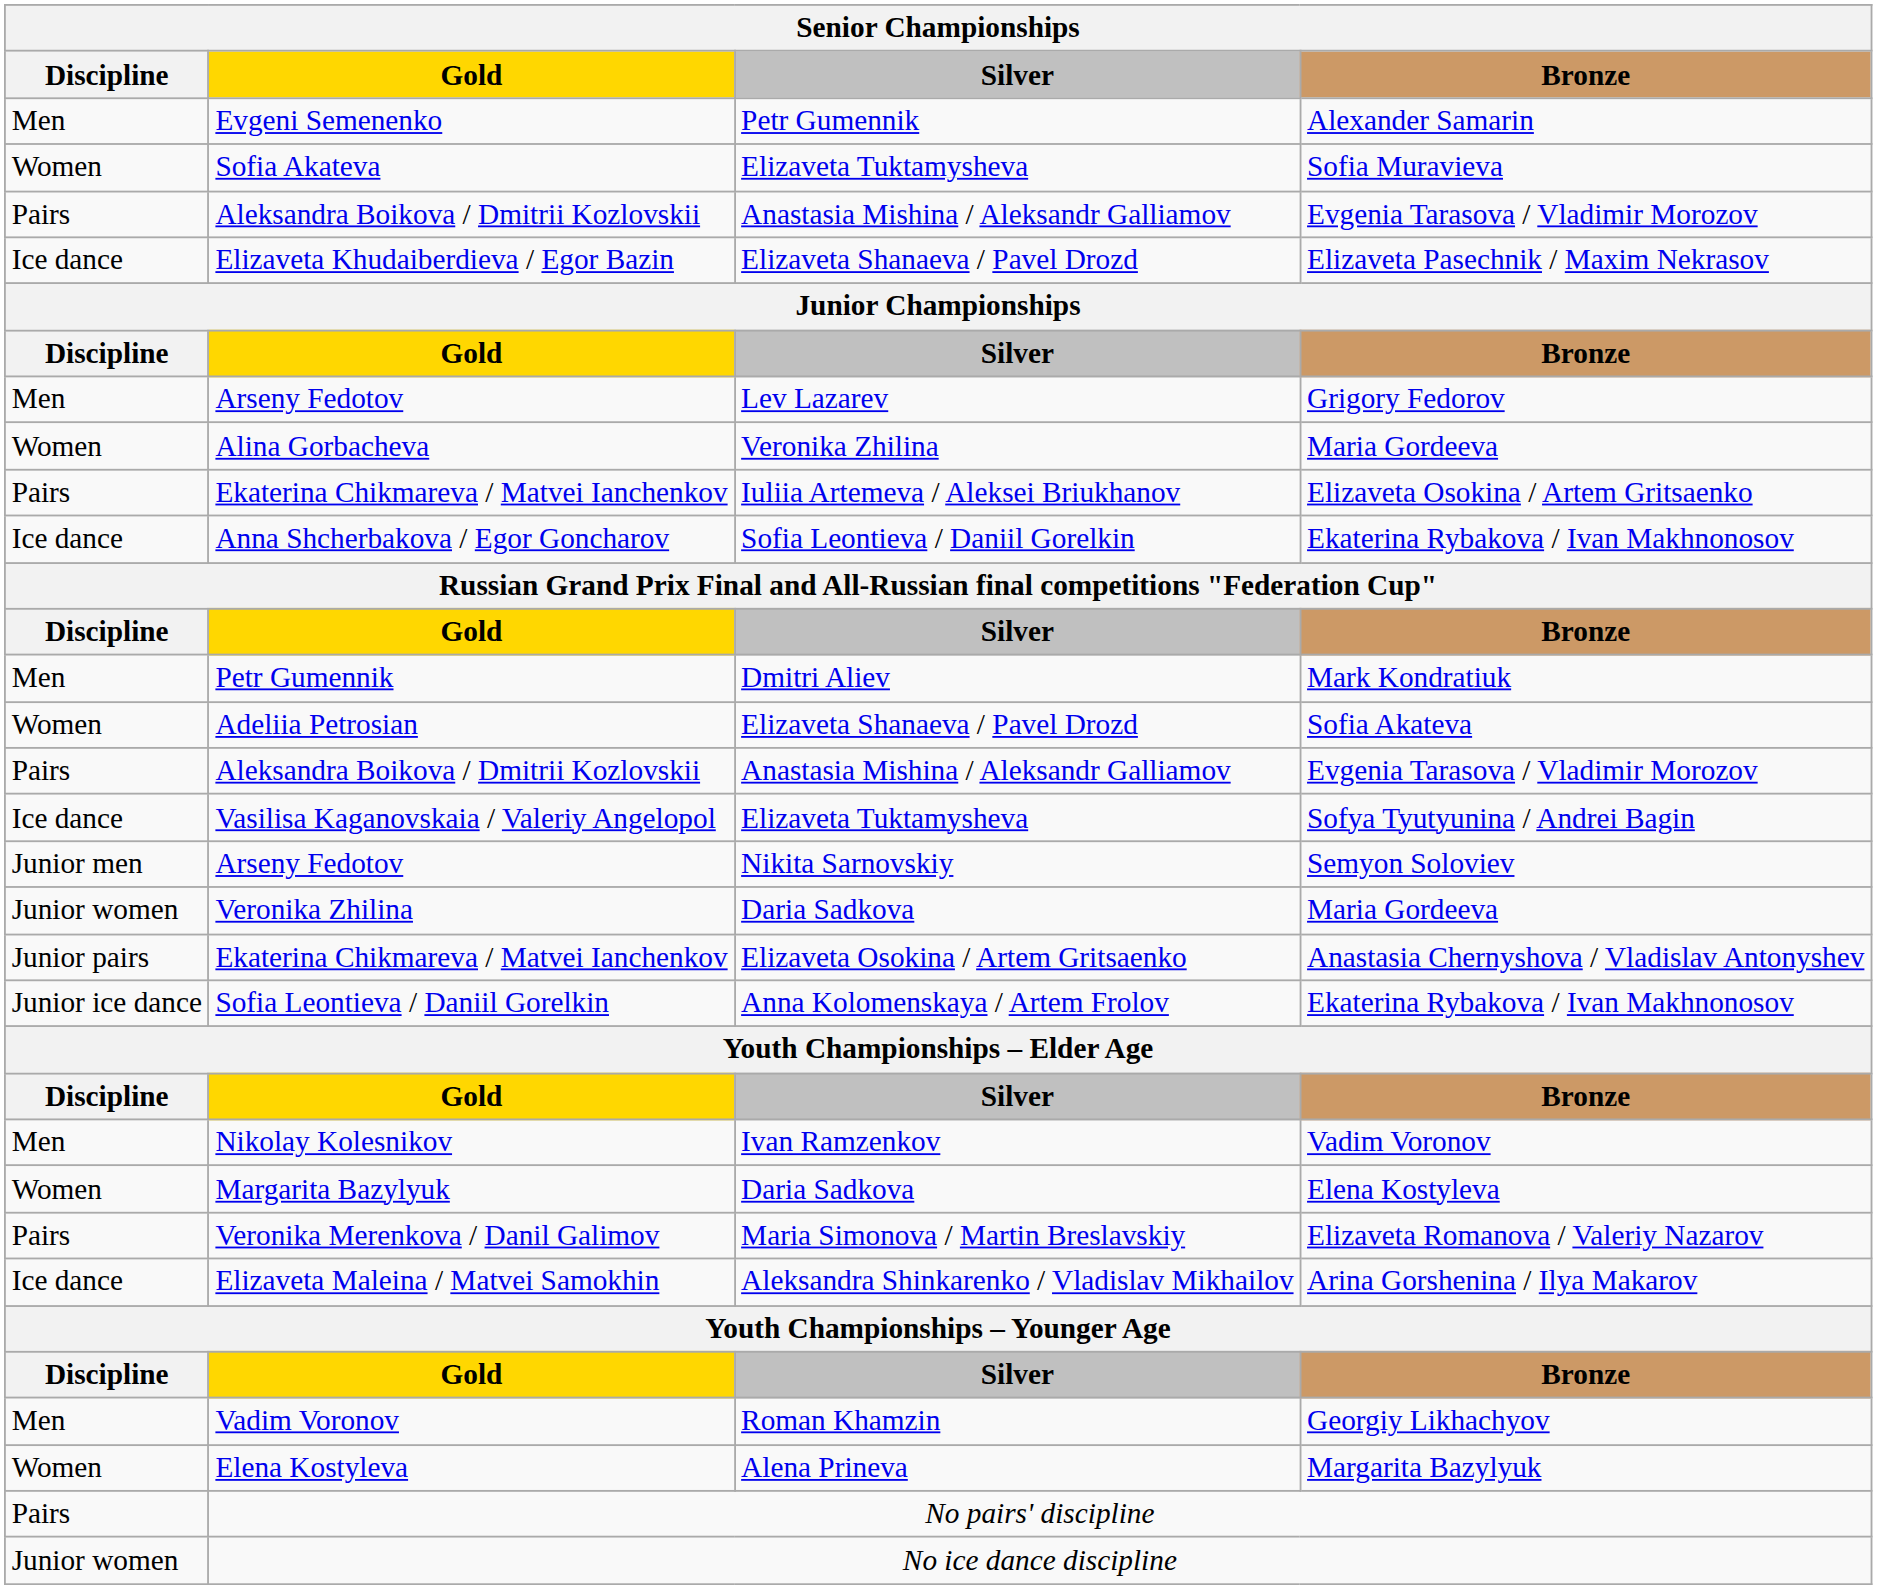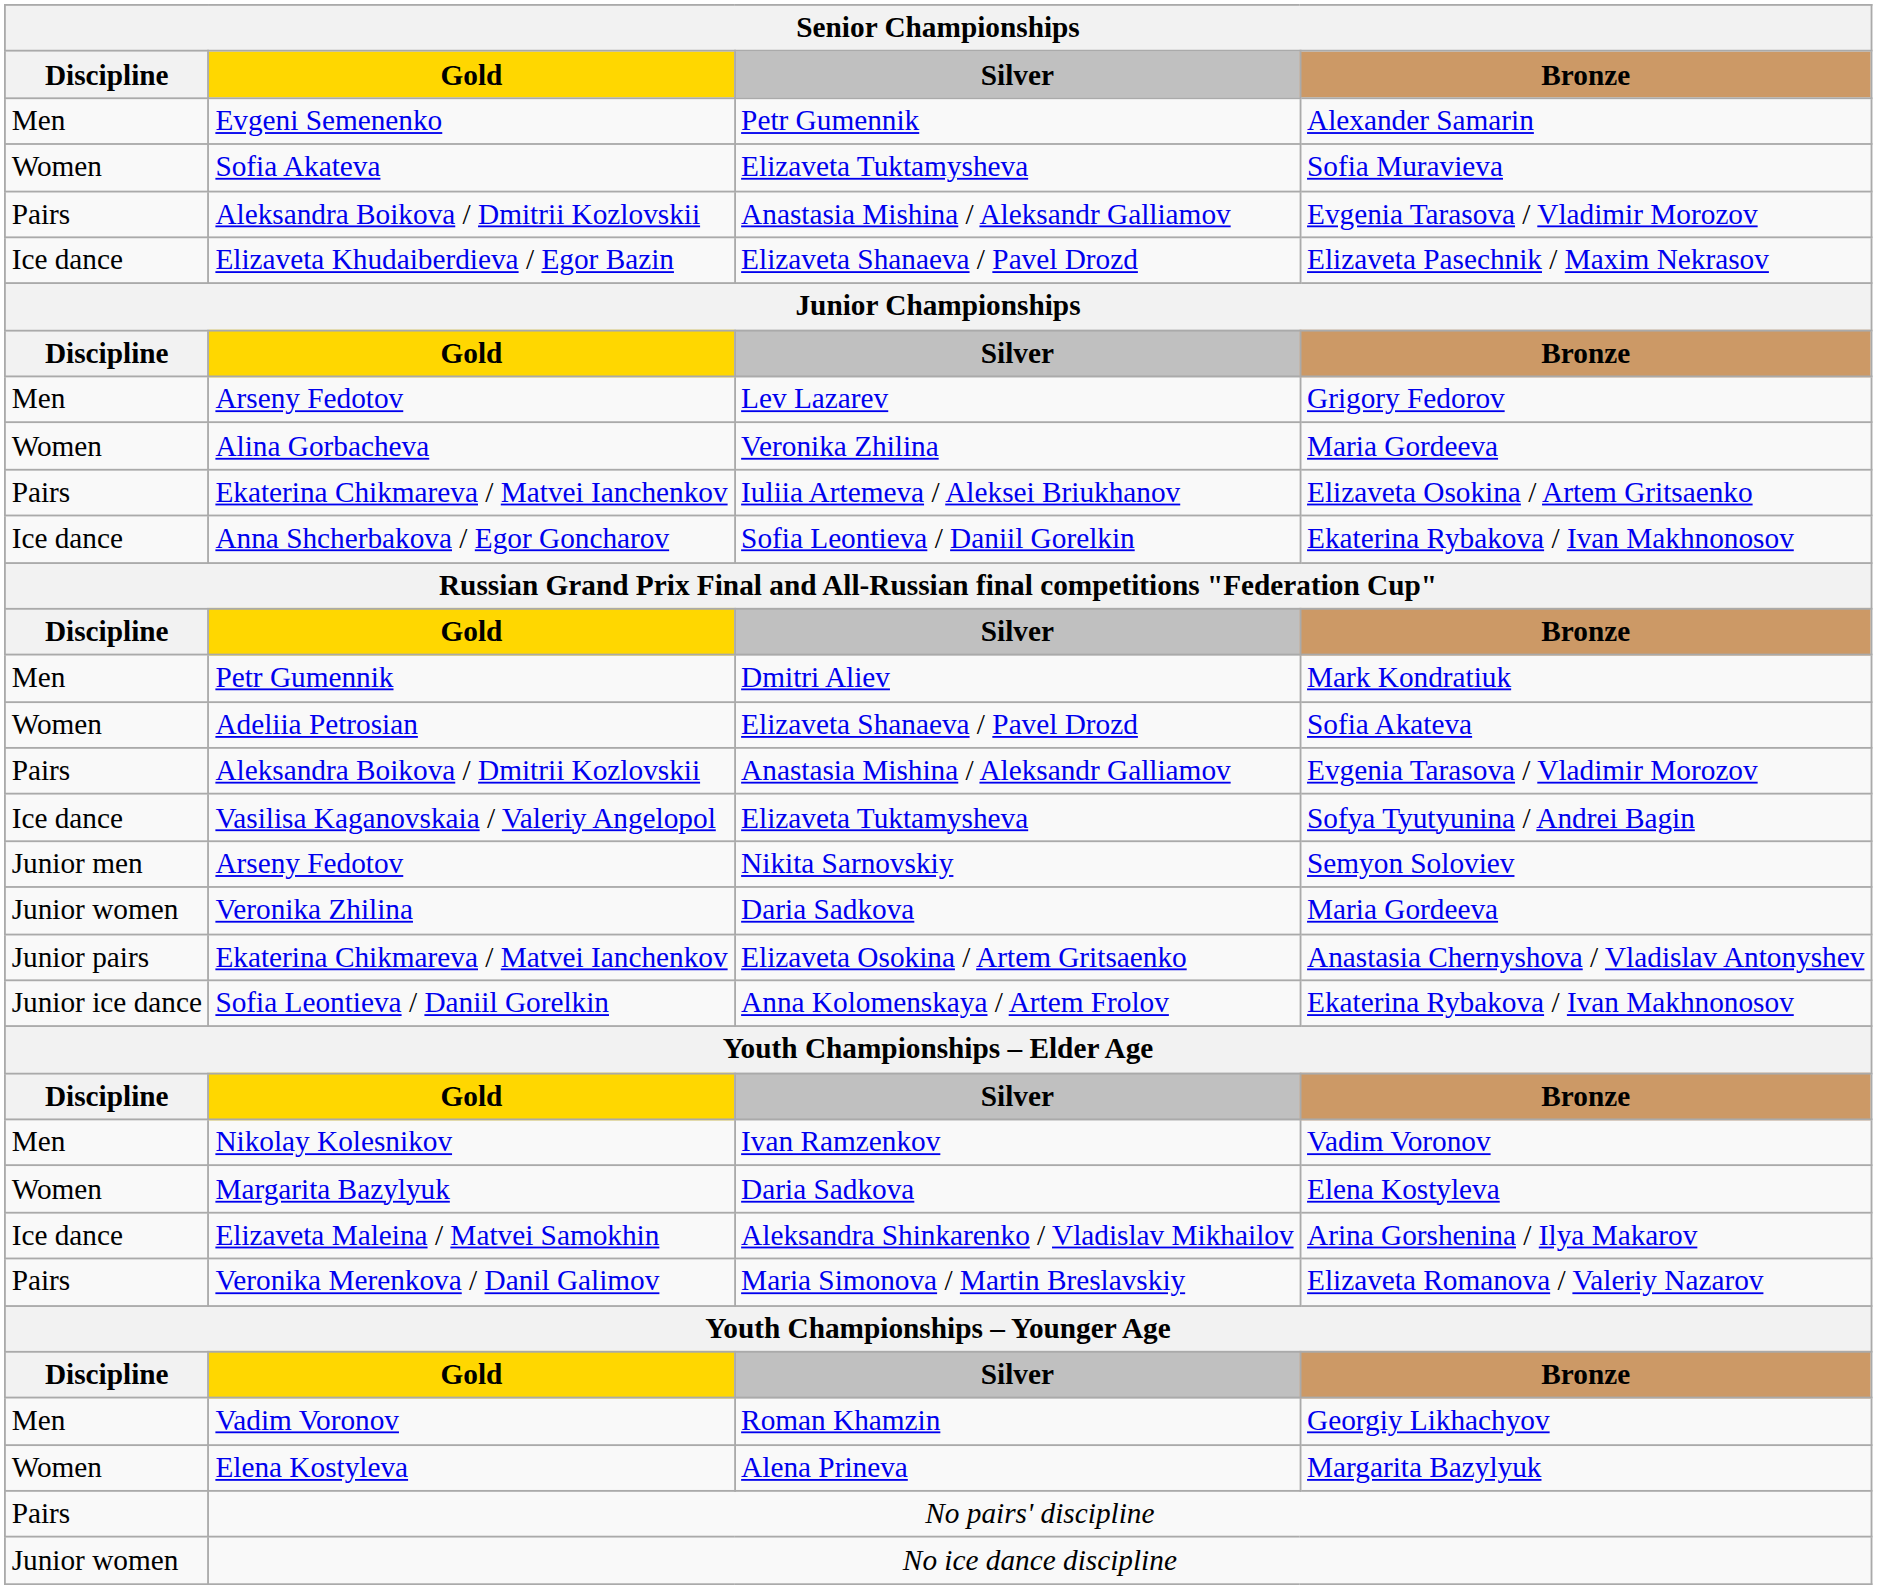 <table class="wikitable">
 <tr>
 <th colspan=4>Senior Championships</th>
 </tr>
 <tr>
 <th>Discipline</th>
 <td align=center bgcolor=gold><strong>Gold</strong></td>
 <td align=center bgcolor=silver><strong>Silver</strong></td>
 <td align=center bgcolor=cc9966><strong>Bronze</strong></td>
 </tr>
 <tr>
 <td>Men</td>
 <td><a href='#'>Evgeni Semenenko</a></td>
 <td><a href='#'>Petr Gumennik</a></td>
 <td><a href='#'>Alexander Samarin</a></td>
 </tr>
 <tr>
 <td>Women</td>
 <td><a href='#'>Sofia Akateva</a></td>
 <td><a href='#'>Elizaveta Tuktamysheva</a></td>
 <td><a href='#'>Sofia Muravieva</a></td>
 </tr>
 <tr>
 <td>Pairs</td>
 <td><a href='#'>Aleksandra Boikova</a> / <a href='#'>Dmitrii Kozlovskii</a></td>
 <td><a href='#'>Anastasia Mishina</a> / <a href='#'>Aleksandr Galliamov</a></td>
 <td><a href='#'>Evgenia Tarasova</a> / <a href='#'>Vladimir Morozov</a></td>
 </tr>
 <tr>
 <td>Ice dance</td>
 <td><a href='#'>Elizaveta Khudaiberdieva</a> / <a href='#'>Egor Bazin</a></td>
 <td><a href='#'>Elizaveta Shanaeva</a> / <a href='#'>Pavel Drozd</a></td>
 <td><a href='#'>Elizaveta Pasechnik</a> / <a href='#'>Maxim Nekrasov</a></td>
 </tr>
 <tr>
 <th colspan=4>Junior Championships</th>
 </tr>
 <tr>
 <th>Discipline</th>
 <td align=center bgcolor=gold><strong>Gold</strong></td>
 <td align=center bgcolor=silver><strong>Silver</strong></td>
 <td align=center bgcolor=cc9966><strong>Bronze</strong></td>
 </tr>
 <tr>
 <td>Men</td>
 <td><a href='#'>Arseny Fedotov</a></td>
 <td><a href='#'>Lev Lazarev</a></td>
 <td><a href='#'>Grigory Fedorov</a></td>
 </tr>
 <tr>
 <td>Women</td>
 <td><a href='#'>Alina Gorbacheva</a></td>
 <td><a href='#'>Veronika Zhilina</a></td>
 <td><a href='#'>Maria Gordeeva</a></td>
 </tr>
 <tr>
 <td>Pairs</td>
 <td><a href='#'>Ekaterina Chikmareva</a> / <a href='#'>Matvei Ianchenkov</a></td>
 <td><a href='#'>Iuliia Artemeva</a> / <a href='#'>Aleksei Briukhanov</a></td>
 <td><a href='#'>Elizaveta Osokina</a> / <a href='#'>Artem Gritsaenko</a></td>
 </tr>
 <tr>
 <td>Ice dance</td>
 <td><a href='#'>Anna Shcherbakova</a> / <a href='#'>Egor Goncharov</a></td>
 <td><a href='#'>Sofia Leontieva</a> / <a href='#'>Daniil Gorelkin</a></td>
 <td><a href='#'>Ekaterina Rybakova</a> / <a href='#'>Ivan Makhnonosov</a></td>
 </tr>
 <tr>
 <th colspan=4>Russian Grand Prix Final and All-Russian final competitions "Federation Cup"</th>
 </tr>
 <tr>
 <th>Discipline</th>
 <td align=center bgcolor=gold><strong>Gold</strong></td>
 <td align=center bgcolor=silver><strong>Silver</strong></td>
 <td align=center bgcolor=cc9966><strong>Bronze</strong></td>
 </tr>
 <tr>
 <td>Men</td>
 <td><a href='#'>Petr Gumennik</a></td>
 <td><a href='#'>Dmitri Aliev</a></td>
 <td><a href='#'>Mark Kondratiuk</a></td>
 </tr>
 <tr>
 <td>Women</td>
 <td><a href='#'>Adeliia Petrosian</a></td>
 <td><a href='#'>Elizaveta Shanaeva</a> / <a href='#'>Pavel Drozd</a></td>
 <td><a href='#'>Sofia Akateva</a></td>
 </tr>
 <tr>
 <td>Pairs</td>
 <td><a href='#'>Aleksandra Boikova</a> / <a href='#'>Dmitrii Kozlovskii</a></td>
 <td><a href='#'>Anastasia Mishina</a> / <a href='#'>Aleksandr Galliamov</a></td>
 <td><a href='#'>Evgenia Tarasova</a> / <a href='#'>Vladimir Morozov</a></td>
 </tr>
 <tr>
 <td>Ice dance</td>
 <td><a href='#'>Vasilisa Kaganovskaia</a> / <a href='#'>Valeriy Angelopol</a></td>
 <td><a href='#'>Elizaveta Tuktamysheva</a></td>
 <td><a href='#'>Sofya Tyutyunina</a> / <a href='#'>Andrei Bagin</a></td>
 </tr>
 <tr>
 <td>Junior men</td>
 <td><a href='#'>Arseny Fedotov</a></td>
 <td><a href='#'>Nikita Sarnovskiy</a></td>
 <td><a href='#'>Semyon Soloviev</a></td>
 </tr>
 <tr>
 <td>Junior women</td>
 <td><a href='#'>Veronika Zhilina</a></td>
 <td><a href='#'>Daria Sadkova</a></td>
 <td><a href='#'>Maria Gordeeva</a></td>
 </tr>
 <tr>
 <td>Junior pairs</td>
 <td><a href='#'>Ekaterina Chikmareva</a> / <a href='#'>Matvei Ianchenkov</a></td>
 <td><a href='#'>Elizaveta Osokina</a> / <a href='#'>Artem Gritsaenko</a></td>
 <td><a href='#'>Anastasia Chernyshova</a> / <a href='#'>Vladislav Antonyshev</a></td>
 </tr>
 <tr>
 <td>Junior ice dance</td>
 <td><a href='#'>Sofia Leontieva</a> / <a href='#'>Daniil Gorelkin</a></td>
 <td><a href='#'>Anna Kolomenskaya</a> / <a href='#'>Artem Frolov</a></td>
 <td><a href='#'>Ekaterina Rybakova</a> / <a href='#'>Ivan Makhnonosov</a></td>
 </tr>
 <tr>
 <th colspan=4>Youth Championships – Elder Age</th>
 </tr>
 <tr>
 <th>Discipline</th>
 <td align=center bgcolor=gold><strong>Gold</strong></td>
 <td align=center bgcolor=silver><strong>Silver</strong></td>
 <td align=center bgcolor=cc9966><strong>Bronze</strong></td>
 </tr>
 <tr>
 <td>Men</td>
 <td><a href='#'>Nikolay Kolesnikov</a></td>
 <td><a href='#'>Ivan Ramzenkov</a></td>
 <td><a href='#'>Vadim Voronov</a></td>
 </tr>
 <tr>
 <td>Women</td>
 <td><a href='#'>Margarita Bazylyuk</a></td>
 <td><a href='#'>Daria Sadkova</a></td>
 <td><a href='#'>Elena Kostyleva</a></td>
 </tr>
 <tr>
+<td>Ice dance</td>
+<td><a href='#'>Elizaveta Maleina</a> / <a href='#'>Matvei Samokhin</a></td>
+<td><a href='#'>Aleksandra Shinkarenko</a> / <a href='#'>Vladislav Mikhailov</a></td>
+<td><a href='#'>Arina Gorshenina</a> / <a href='#'>Ilya Makarov</a></td>
+</tr>
+<tr>
 <td>Pairs</td>
 <td><a href='#'>Veronika Merenkova</a> / <a href='#'>Danil Galimov</a></td>
 <td><a href='#'>Maria Simonova</a> / <a href='#'>Martin Breslavskiy</a></td>
 <td><a href='#'>Elizaveta Romanova</a> / <a href='#'>Valeriy Nazarov</a></td>
-</tr>
-<tr>
-<td>Ice dance</td>
-<td><a href='#'>Elizaveta Maleina</a> / <a href='#'>Matvei Samokhin</a></td>
-<td><a href='#'>Aleksandra Shinkarenko</a> / <a href='#'>Vladislav Mikhailov</a></td>
-<td><a href='#'>Arina Gorshenina</a> / <a href='#'>Ilya Makarov</a></td>
 </tr>
 <tr>
 <th colspan=4>Youth Championships – Younger Age</th>
 </tr>
 <tr>
 <th>Discipline</th>
 <td align=center bgcolor=gold><strong>Gold</strong></td>
 <td align=center bgcolor=silver><strong>Silver</strong></td>
 <td align=center bgcolor=cc9966><strong>Bronze</strong></td>
 </tr>
 <tr>
 <td>Men</td>
 <td><a href='#'>Vadim Voronov</a></td>
 <td><a href='#'>Roman Khamzin</a></td>
 <td><a href='#'>Georgiy Likhachyov</a></td>
 </tr>
 <tr>
 <td>Women</td>
 <td><a href='#'>Elena Kostyleva</a></td>
 <td><a href='#'>Alena Prineva</a></td>
 <td><a href='#'>Margarita Bazylyuk</a></td>
 </tr>
 <tr>
 <td>Pairs</td>
 <td colspan=3 align=center><em>No pairs' discipline</em></td>
 </tr>
 <tr>
 <td>Junior women</td>
 <td colspan=3 align=center><em>No ice dance discipline</em></td>
 </tr>
 </table>
